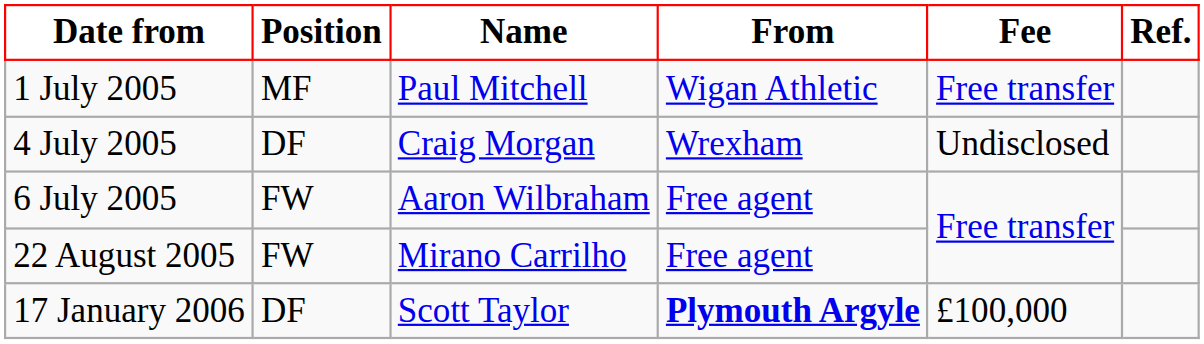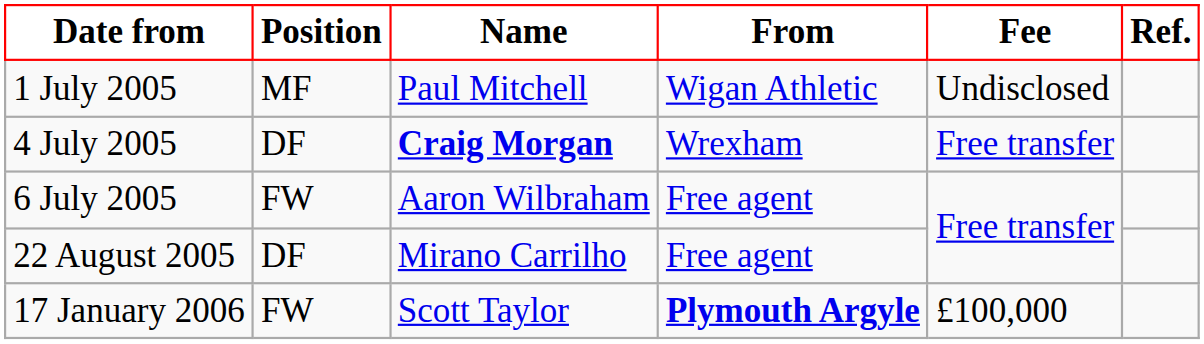 <table class="wikitable">
 <tr>
 <th style="background:#FFFFFF; color:black; border:1px solid red;">Date from</th>
 <th style="background:#FFFFFF; color:black; border:1px solid red;">Position</th>
 <th style="background:#FFFFFF; color:black; border:1px solid red;">Name</th>
 <th style="background:#FFFFFF; color:black; border:1px solid red;">From</th>
 <th style="background:#FFFFFF; color:black; border:1px solid red;">Fee</th>
 <th style="background:#FFFFFF; color:black; border:1px solid red;">Ref.</th>
 </tr>
 <tr>
 <td>1 July 2005</td>
 <td>MF</td>
 <td> <a href='#'>Paul Mitchell</a></td>
 <td><a href='#'>Wigan Athletic</a></td>
-<td><a href='#'>Free transfer</a></td>
+<td>Undisclosed</td>
 <td></td>
 </tr>
 <tr>
 <td>4 July 2005</td>
 <td>DF</td>
-<td> <a href='#'>Craig Morgan</a></td>
+<td><strong> <a href='#'>Craig Morgan</a></strong></td>
 <td> <a href='#'>Wrexham</a></td>
-<td>Undisclosed</td>
+<td><a href='#'>Free transfer</a></td>
 <td></td>
 </tr>
 <tr>
 <td>6 July 2005</td>
 <td>FW</td>
 <td> <a href='#'>Aaron Wilbraham</a></td>
 <td><a href='#'>Free agent</a></td>
 <td rowspan="2"><a href='#'>Free transfer</a></td>
 <td></td>
 </tr>
 <tr>
 <td>22 August 2005</td>
-<td>FW</td>
+<td>DF</td>
 <td> <a href='#'>Mirano Carrilho</a></td>
 <td><a href='#'>Free agent</a></td>
 <td></td>
 </tr>
 <tr>
 <td>17 January 2006</td>
-<td>DF</td>
+<td>FW</td>
 <td> <a href='#'>Scott Taylor</a></td>
 <td><strong><a href='#'>Plymouth Argyle</a></strong></td>
 <td>£100,000</td>
 <td></td>
 </tr>
 </table>
